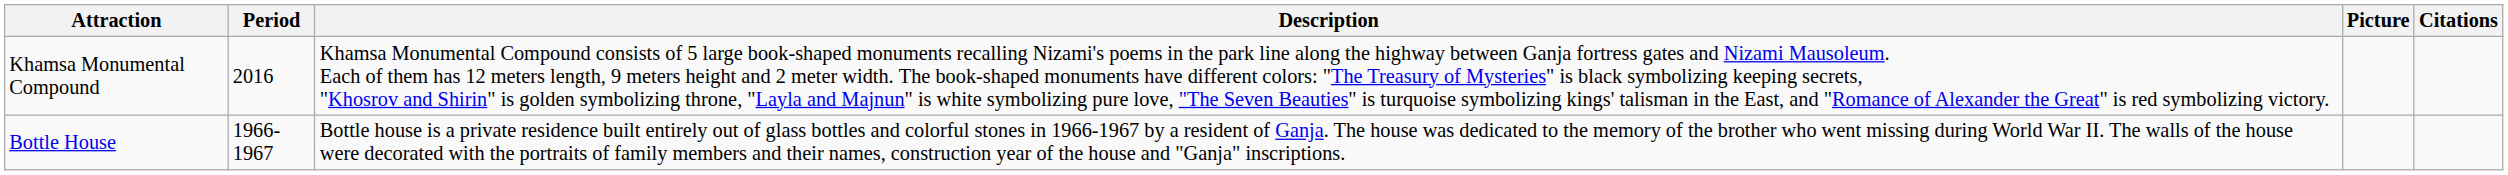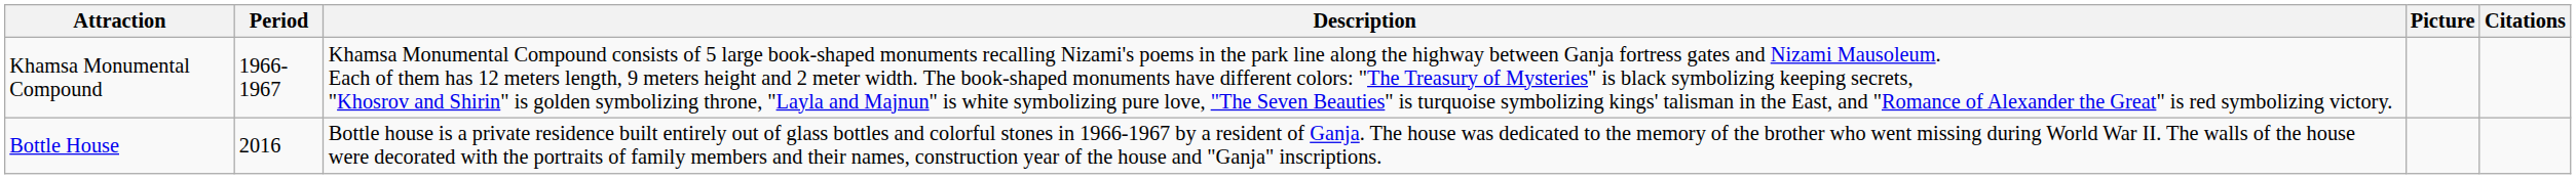 <table class="wikitable">
 <tr>
 <th>Attraction</th>
 <th>Period</th>
 <th>Description</th>
 <th>Picture</th>
 <th>Citations</th>
 </tr>
 <tr>
 <td>Khamsa Monumental Compound</td>
-<td>2016</td>
+<td>1966-1967</td>
 <td>Khamsa Monumental Compound consists of 5 large book-shaped monuments recalling Nizami's poems in the park line along the highway between Ganja fortress gates and <a href='#'>Nizami Mausoleum</a>.<br>Each of them has 12 meters length, 9 meters height and 2 meter width. The book-shaped monuments have different colors: "<a href='#'>The Treasury of Mysteries</a>" is black symbolizing keeping secrets,<br>"<a href='#'>Khosrov and Shirin</a>" is golden symbolizing throne, "<a href='#'>Layla and Majnun</a>" is white symbolizing pure love, <a href='#'>"The Seven Beauties</a>" is turquoise symbolizing kings' talisman in the East, and "<a href='#'>Romance of Alexander the Great</a>" is red symbolizing victory.</td>
 <td></td>
 <td></td>
 </tr>
 <tr>
 <td><a href='#'>Bottle House</a></td>
-<td>1966-1967</td>
+<td>2016</td>
 <td>Bottle house is a private residence built entirely out of glass bottles and colorful stones in 1966-1967 by a resident of <a href='#'>Ganja</a>. The house was dedicated to the memory of the brother who went missing during World War II. The walls of the house were decorated with the portraits of family members and their names, construction year of the house and "Ganja" inscriptions.</td>
 <td></td>
 <td></td>
 </tr>
 </table>
